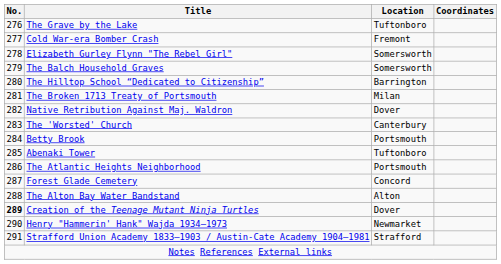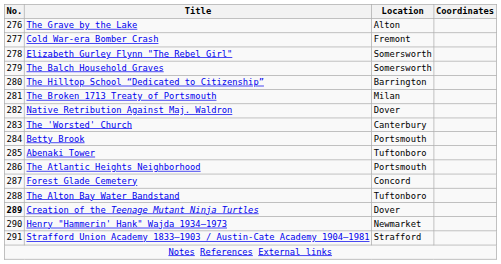 <table class="wikitable" style="text-align:left; font-size: 95%;">
 <tr>
 <th>No.</th>
 <th>Title</th>
 <th>Location</th>
 <th>Coordinates</th>
 </tr>
 <tr>
 <td>276</td>
 <td><a href='#'>The Grave by the Lake</a></td>
-<td>Tuftonboro</td>
+<td>Alton</td>
 <td></td>
 </tr>
 <tr>
 <td>277</td>
 <td><a href='#'>Cold War-era Bomber Crash</a></td>
 <td>Fremont</td>
 <td></td>
 </tr>
 <tr>
 <td>278</td>
 <td><a href='#'>Elizabeth Gurley Flynn "The Rebel Girl"</a></td>
 <td>Somersworth</td>
 <td></td>
 </tr>
 <tr>
 <td>279</td>
 <td><a href='#'>The Balch Household Graves</a></td>
 <td>Somersworth</td>
 <td></td>
 </tr>
 <tr>
 <td>280</td>
 <td><a href='#'>The Hilltop School “Dedicated to Citizenship”</a></td>
 <td>Barrington</td>
 <td></td>
 </tr>
 <tr>
 <td>281</td>
 <td><a href='#'>The Broken 1713 Treaty of Portsmouth</a></td>
 <td>Milan</td>
 <td></td>
 </tr>
 <tr>
 <td>282</td>
 <td><a href='#'>Native Retribution Against Maj. Waldron</a></td>
 <td>Dover</td>
 <td></td>
 </tr>
 <tr>
 <td>283</td>
 <td><a href='#'>The 'Worsted' Church</a></td>
 <td>Canterbury</td>
 <td></td>
 </tr>
 <tr>
 <td>284</td>
 <td><a href='#'>Betty Brook</a></td>
 <td>Portsmouth</td>
 <td></td>
 </tr>
 <tr>
 <td>285</td>
 <td><a href='#'>Abenaki Tower</a></td>
 <td>Tuftonboro</td>
 <td></td>
 </tr>
 <tr>
 <td>286</td>
 <td><a href='#'>The Atlantic Heights Neighborhood</a></td>
 <td>Portsmouth</td>
 <td></td>
 </tr>
 <tr>
 <td>287</td>
 <td><a href='#'>Forest Glade Cemetery</a></td>
 <td>Concord</td>
 <td></td>
 </tr>
 <tr>
 <td>288</td>
 <td><a href='#'>The Alton Bay Water Bandstand</a></td>
-<td>Alton</td>
+<td>Tuftonboro</td>
 <td></td>
 </tr>
 <tr>
 <td><strong>289</strong></td>
 <td><a href='#'>Creation of the <em>Teenage Mutant Ninja Turtles</em></a></td>
 <td>Dover</td>
 <td></td>
 </tr>
 <tr>
 <td>290</td>
 <td><a href='#'>Henry "Hammerin' Hank" Wajda 1934–1973</a></td>
 <td>Newmarket</td>
 <td></td>
 </tr>
 <tr>
 <td>291</td>
 <td><a href='#'>Strafford Union Academy 1833–1903 / Austin-Cate Academy 1904–1981</a></td>
 <td>Strafford</td>
 <td></td>
 </tr>
 <tr>
 <td colspan=4 align=center><a href='#'>Notes</a>  <a href='#'>References</a>  <a href='#'>External links</a></td>
 </tr>
 </table>
